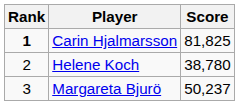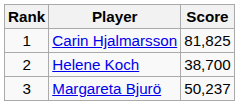 <table class="wikitable" style="font-size:95%;">
 <tr>
 <th>Rank</th>
 <th>Player</th>
 <th>Score</th>
 </tr>
 <tr>
-<td align=center><strong>1</strong></td>
+<td align=center>1</td>
 <td> <a href='#'>Carin Hjalmarsson</a></td>
 <td align=right>81,825</td>
 </tr>
 <tr>
 <td align=center>2</td>
 <td> <a href='#'>Helene Koch</a></td>
-<td align=right>38,780</td>
+<td align=right>38,700</td>
 </tr>
 <tr>
 <td align=center>3</td>
 <td> <a href='#'>Margareta Bjurö</a></td>
 <td align=right>50,237</td>
 </tr>
 </table>
